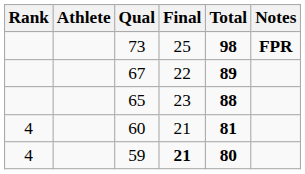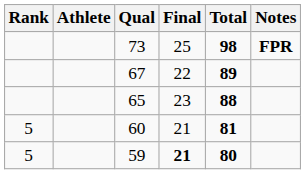 <table class="wikitable sortable" style="text-align:center">
 <tr>
 <th>Rank</th>
 <th>Athlete</th>
 <th>Qual</th>
 <th>Final</th>
 <th>Total</th>
 <th class="unsortable">Notes</th>
 </tr>
 <tr>
 <td></td>
 <td align="left"></td>
 <td>73</td>
 <td>25</td>
 <td><strong>98</strong></td>
 <td><strong>FPR</strong></td>
 </tr>
 <tr>
 <td></td>
 <td align="left"></td>
 <td>67</td>
 <td>22</td>
 <td><strong>89</strong></td>
 <td></td>
 </tr>
 <tr>
 <td></td>
 <td align="left"></td>
 <td>65</td>
 <td>23</td>
 <td><strong>88</strong></td>
 <td></td>
 </tr>
 <tr>
-<td>4</td>
+<td>5</td>
 <td align="left"></td>
 <td>60</td>
 <td>21</td>
 <td><strong>81</strong></td>
 <td></td>
 </tr>
 <tr>
-<td>4</td>
+<td>5</td>
 <td align="left"></td>
 <td>59</td>
 <td><strong>21</strong></td>
 <td><strong>80</strong></td>
 <td></td>
 </tr>
 </table>
